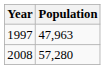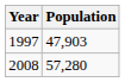 <table class="wikitable">
 <tr>
 <th>Year</th>
 <th>Population</th>
 </tr>
 <tr>
 <td>1997</td>
-<td>47,963</td>
+<td>47,903</td>
 </tr>
 <tr>
 <td>2008</td>
 <td>57,280</td>
 </tr>
 </table>
